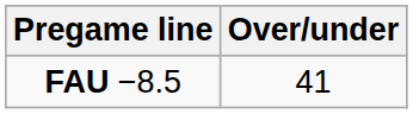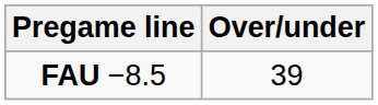 <table class="wikitable">
 <tr align="center">
 <th style=>Pregame line</th>
 <th style=>Over/under</th>
 </tr>
 <tr align="center">
 <td><strong>FAU</strong> −8.5</td>
-<td>41</td>
+<td>39</td>
 </tr>
 </table>
